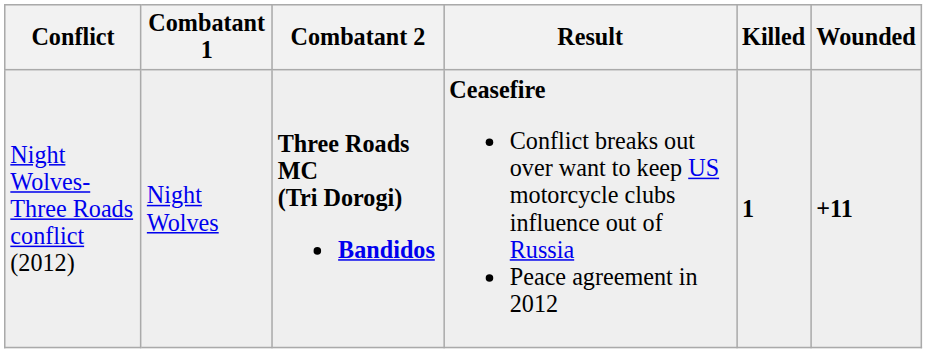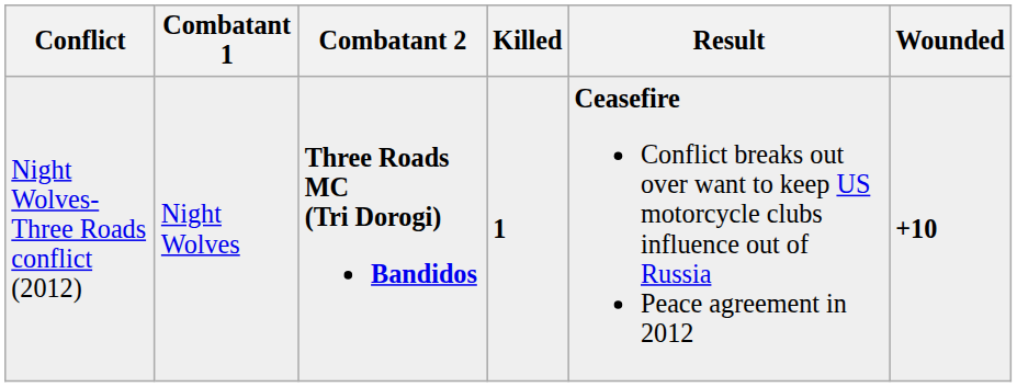 <table class="wikitable" style="background:#efefef;">
 <tr>
 <th>Conflict</th>
 <th>Combatant 1</th>
 <th>Combatant 2</th>
+<th>Killed</th>
 <th>Result</th>
-<th>Killed</th>
 <th>Wounded</th>
 </tr>
 <tr>
 <td><a href='#'>Night Wolves-Three Roads conflict</a><br>(2012)</td>
 <td><a href='#'>Night Wolves</a></td>
 <td><strong>Three Roads MC<br>(Tri Dorogi)<br><ul><li><a href='#'>Bandidos</a></li></ul></strong></td>
+<td><strong>1</strong></td>
 <td><strong>Ceasefire</strong><br><ul><li>Conflict breaks out over want to keep <a href='#'>US</a> motorcycle clubs influence out of <a href='#'>Russia</a></li><li>Peace agreement in 2012</li></ul></td>
-<td><strong>1</strong></td>
-<td><strong>+11</strong></td>
+<td><strong>+10</strong></td>
 </tr>
 </table>
